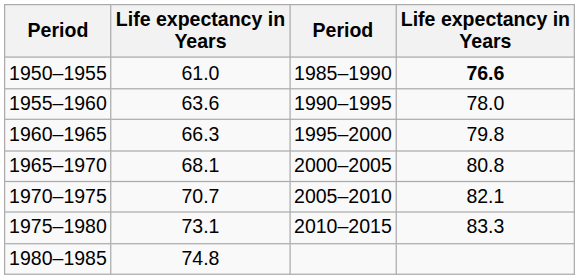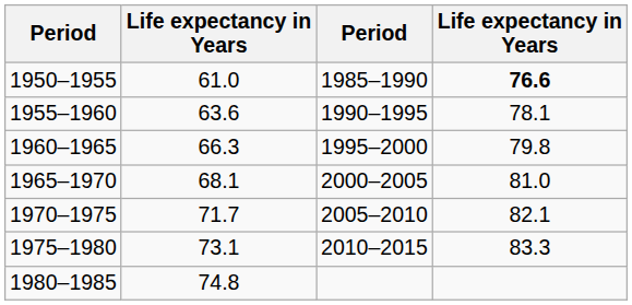 <table class="wikitable" style="text-align: center;">
 <tr>
 <th>Period</th>
 <th>Life expectancy in<br>Years</th>
 <th>Period</th>
 <th>Life expectancy in<br>Years</th>
 </tr>
 <tr>
 <td>1950–1955</td>
 <td>61.0</td>
 <td>1985–1990</td>
 <td><strong>76.6</strong></td>
 </tr>
 <tr>
 <td>1955–1960</td>
 <td>63.6</td>
 <td>1990–1995</td>
-<td>78.0</td>
+<td>78.1</td>
 </tr>
 <tr>
 <td>1960–1965</td>
 <td>66.3</td>
 <td>1995–2000</td>
 <td>79.8</td>
 </tr>
 <tr>
 <td>1965–1970</td>
 <td>68.1</td>
 <td>2000–2005</td>
-<td>80.8</td>
+<td>81.0</td>
 </tr>
 <tr>
 <td>1970–1975</td>
-<td>70.7</td>
+<td>71.7</td>
 <td>2005–2010</td>
 <td>82.1</td>
 </tr>
 <tr>
 <td>1975–1980</td>
 <td>73.1</td>
 <td>2010–2015</td>
 <td>83.3</td>
 </tr>
 <tr>
 <td>1980–1985</td>
 <td>74.8</td>
 <td></td>
 <td></td>
 </tr>
 </table>
